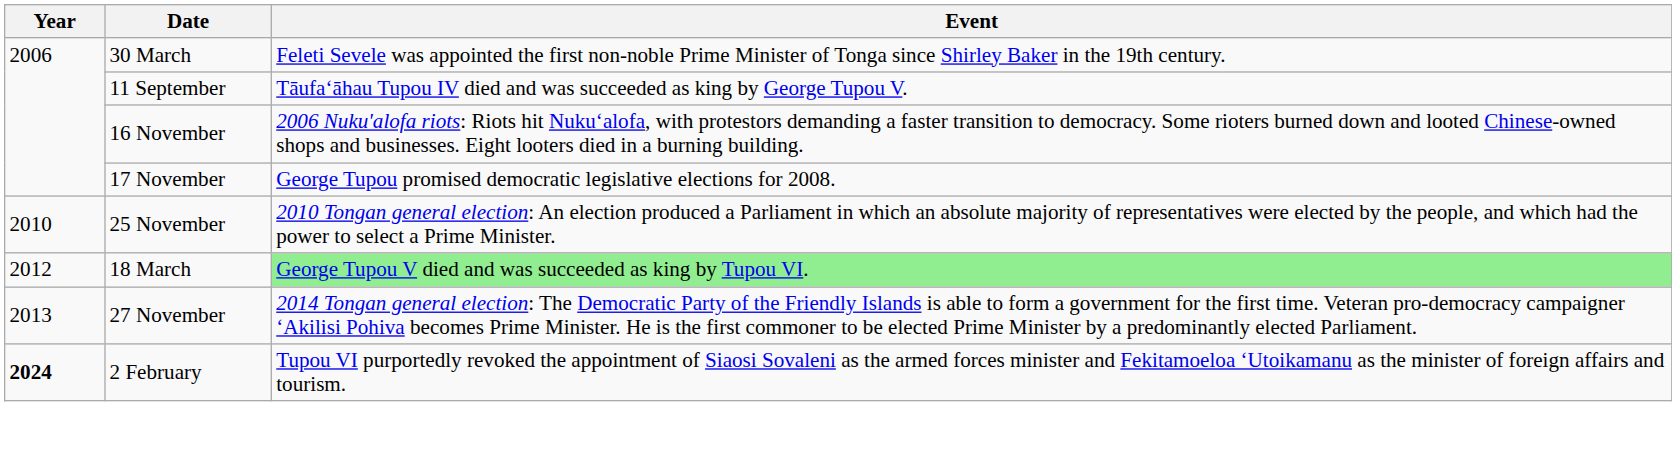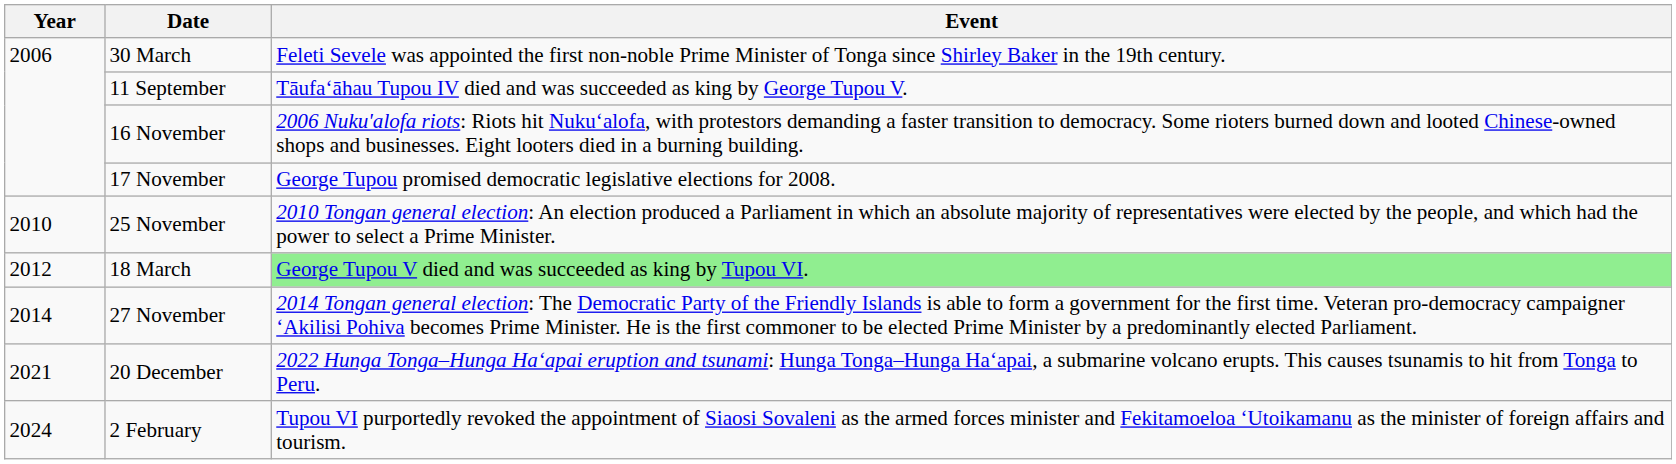 <table class="wikitable" width="100%">
 <tr>
 <th style="width:6%">Year</th>
 <th style="width:10%">Date</th>
 <th>Event</th>
 </tr>
 <tr>
 <td rowspan="4" valign="top">2006</td>
 <td>30 March</td>
 <td><a href='#'>Feleti Sevele</a> was appointed the first non-noble Prime Minister of Tonga since <a href='#'>Shirley Baker</a> in the 19th century.</td>
 </tr>
 <tr>
 <td>11 September</td>
 <td><a href='#'>Tāufaʻāhau Tupou IV</a> died and was succeeded as king by <a href='#'>George Tupou V</a>.</td>
 </tr>
 <tr>
 <td>16 November</td>
 <td><em><a href='#'>2006 Nuku'alofa riots</a></em>: Riots hit <a href='#'>Nukuʻalofa</a>, with protestors demanding a faster transition to democracy. Some rioters burned down and looted <a href='#'>Chinese</a>-owned shops and businesses.  Eight looters died in a burning building.</td>
 </tr>
 <tr>
 <td>17 November</td>
 <td><a href='#'>George Tupou</a> promised democratic legislative elections for 2008.</td>
 </tr>
 <tr>
 <td>2010</td>
 <td>25 November</td>
 <td><em><a href='#'>2010 Tongan general election</a></em>: An election produced a Parliament in which an absolute majority of representatives were elected by the people, and which had the power to select a Prime Minister.</td>
 </tr>
 <tr>
 <td>2012</td>
 <td>18 March</td>
 <td style="background: lightgreen;"><a href='#'>George Tupou V</a> died and was succeeded as king by <a href='#'>Tupou VI</a>.</td>
 </tr>
 <tr>
-<td>2013</td>
+<td>2014</td>
 <td>27 November</td>
 <td><em><a href='#'>2014 Tongan general election</a></em>: The <a href='#'>Democratic Party of the Friendly Islands</a> is able to form a government for the first time. Veteran pro-democracy campaigner <a href='#'>ʻAkilisi Pohiva</a> becomes Prime Minister. He is the first commoner to be elected Prime Minister by a predominantly elected Parliament.</td>
 </tr>
 <tr>
-<td><strong>2024</strong></td>
+<td>2021</td>
+<td>20 December</td>
+<td><em><a href='#'>2022 Hunga Tonga–Hunga Haʻapai eruption and tsunami</a></em>: <a href='#'>Hunga Tonga–Hunga Haʻapai</a>, a submarine volcano erupts. This causes tsunamis to hit from <a href='#'>Tonga</a> to <a href='#'>Peru</a>.</td>
+</tr>
+<tr>
+<td>2024</td>
 <td>2 February</td>
 <td><a href='#'>Tupou VI</a> purportedly revoked the appointment of <a href='#'>Siaosi Sovaleni</a> as the armed forces minister and <a href='#'>Fekitamoeloa ʻUtoikamanu</a> as the minister of foreign affairs and tourism.</td>
 </tr>
 </table>
